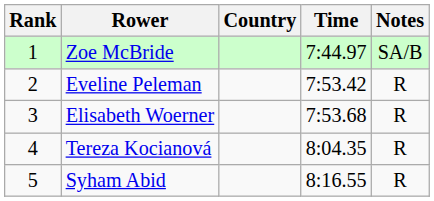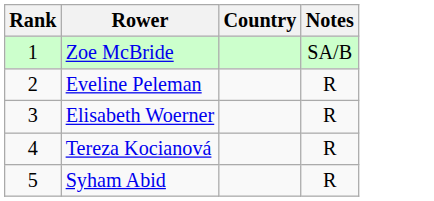 <table class="wikitable" style="text-align:center">
 <tr>
 <th>Rank</th>
 <th>Rower</th>
 <th>Country</th>
-<th>Time</th>
 <th>Notes</th>
 </tr>
 <tr bgcolor=ccffcc>
 <td>1</td>
 <td align="left"><a href='#'>Zoe McBride</a></td>
 <td align="left"></td>
-<td>7:44.97</td>
 <td>SA/B</td>
 </tr>
 <tr>
 <td>2</td>
 <td align="left"><a href='#'>Eveline Peleman</a></td>
 <td align="left"></td>
-<td>7:53.42</td>
 <td>R</td>
 </tr>
 <tr>
 <td>3</td>
 <td align="left"><a href='#'>Elisabeth Woerner</a></td>
 <td align="left"></td>
-<td>7:53.68</td>
 <td>R</td>
 </tr>
 <tr>
 <td>4</td>
 <td align="left"><a href='#'>Tereza Kocianová</a></td>
 <td align="left"></td>
-<td>8:04.35</td>
 <td>R</td>
 </tr>
 <tr>
 <td>5</td>
 <td align="left"><a href='#'>Syham Abid</a></td>
 <td align="left"></td>
-<td>8:16.55</td>
 <td>R</td>
 </tr>
 </table>
